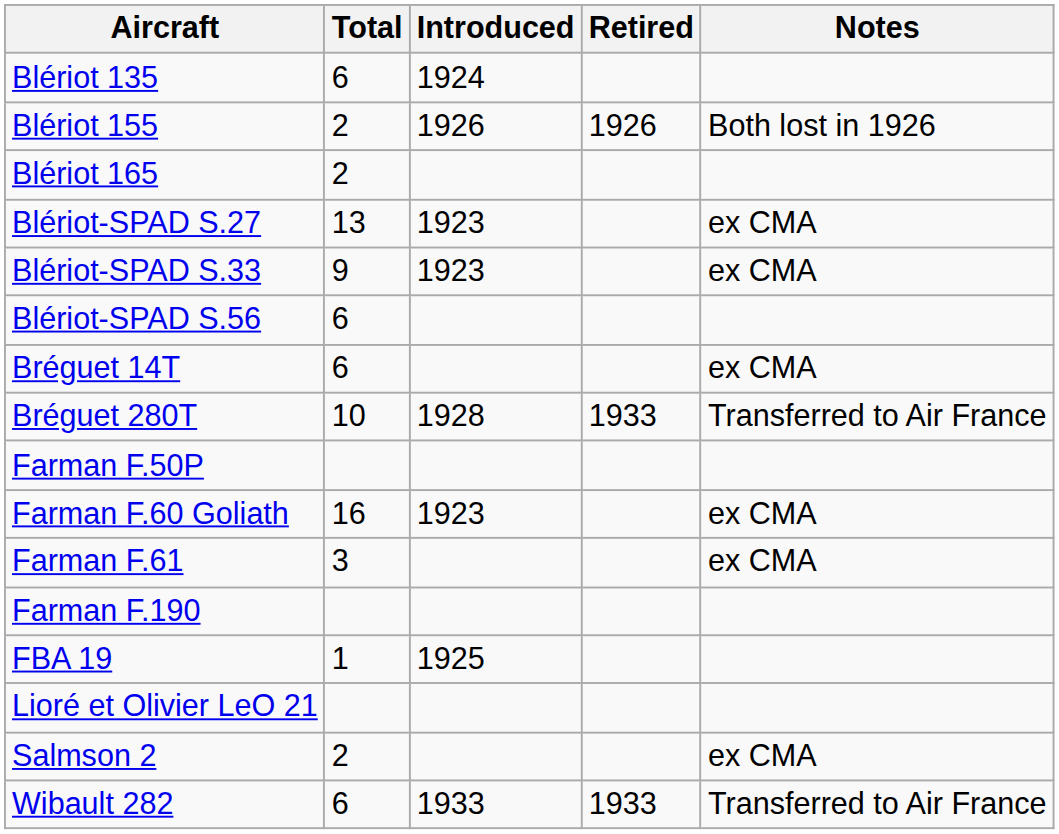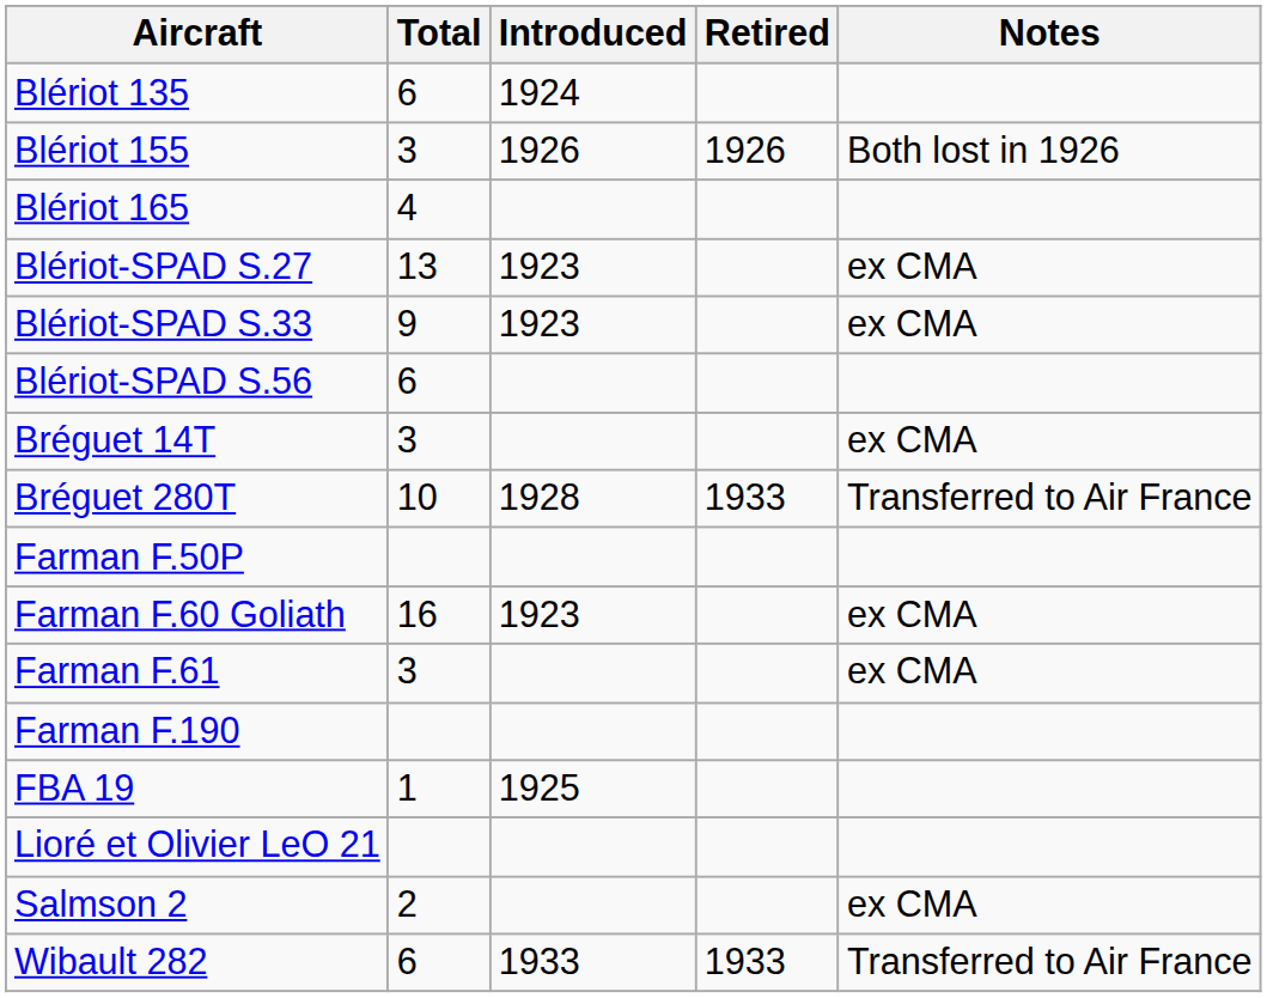 <table class="wikitable">
 <tr>
 <th>Aircraft</th>
 <th>Total</th>
 <th>Introduced</th>
 <th>Retired</th>
 <th>Notes</th>
 </tr>
 <tr>
 <td><a href='#'>Blériot 135</a></td>
 <td>6</td>
 <td>1924</td>
 <td></td>
 <td></td>
 </tr>
 <tr>
 <td><a href='#'>Blériot 155</a></td>
-<td>2</td>
+<td>3</td>
 <td>1926</td>
 <td>1926</td>
 <td>Both lost in 1926</td>
 </tr>
 <tr>
 <td><a href='#'>Blériot 165</a></td>
-<td>2</td>
+<td>4</td>
 <td></td>
 <td></td>
 <td></td>
 </tr>
 <tr>
 <td><a href='#'>Blériot-SPAD S.27</a></td>
 <td>13</td>
 <td>1923</td>
 <td></td>
 <td>ex CMA</td>
 </tr>
 <tr>
 <td><a href='#'>Blériot-SPAD S.33</a></td>
 <td>9</td>
 <td>1923</td>
 <td></td>
 <td>ex CMA</td>
 </tr>
 <tr>
 <td><a href='#'>Blériot-SPAD S.56</a></td>
 <td>6</td>
 <td></td>
 <td></td>
 <td></td>
 </tr>
 <tr>
 <td><a href='#'>Bréguet 14T</a></td>
-<td>6</td>
+<td>3</td>
 <td></td>
 <td></td>
 <td>ex CMA</td>
 </tr>
 <tr>
 <td><a href='#'>Bréguet 280T</a></td>
 <td>10</td>
 <td>1928</td>
 <td>1933</td>
 <td>Transferred to Air France</td>
 </tr>
 <tr>
 <td><a href='#'>Farman F.50P</a></td>
 <td></td>
 <td></td>
 <td></td>
 <td></td>
 </tr>
 <tr>
 <td><a href='#'>Farman F.60 Goliath</a></td>
 <td>16</td>
 <td>1923</td>
 <td></td>
 <td>ex CMA</td>
 </tr>
 <tr>
 <td><a href='#'>Farman F.61</a></td>
 <td>3</td>
 <td></td>
 <td></td>
 <td>ex CMA</td>
 </tr>
 <tr>
 <td><a href='#'>Farman F.190</a></td>
 <td></td>
 <td></td>
 <td></td>
 <td></td>
 </tr>
 <tr>
 <td><a href='#'>FBA 19</a></td>
 <td>1</td>
 <td>1925</td>
 <td></td>
 <td></td>
 </tr>
 <tr>
 <td><a href='#'>Lioré et Olivier LeO 21</a></td>
 <td></td>
 <td></td>
 <td></td>
 <td></td>
 </tr>
 <tr>
 <td><a href='#'>Salmson 2</a></td>
 <td>2</td>
 <td></td>
 <td></td>
 <td>ex CMA</td>
 </tr>
 <tr>
 <td><a href='#'>Wibault 282</a></td>
 <td>6</td>
 <td>1933</td>
 <td>1933</td>
 <td>Transferred to Air France</td>
 </tr>
 </table>
